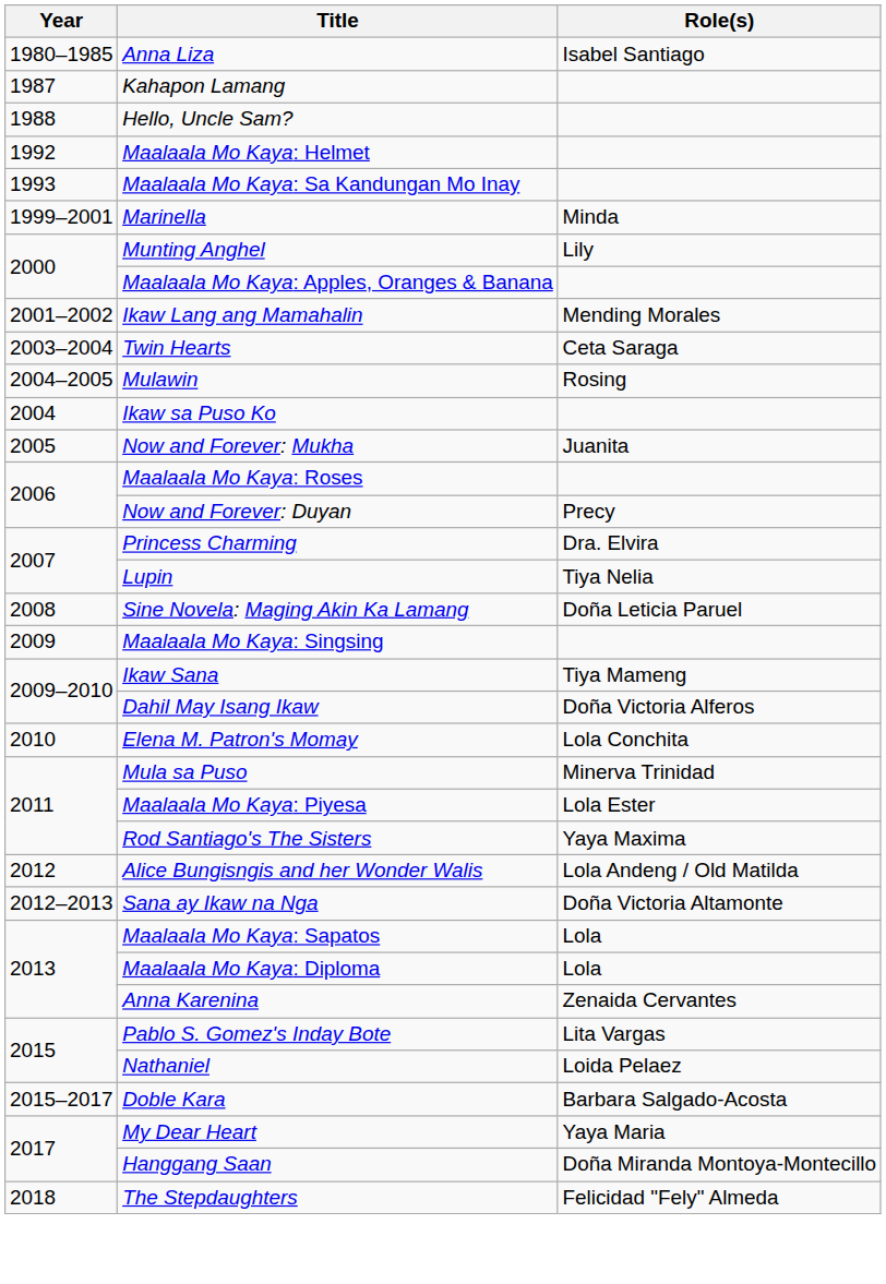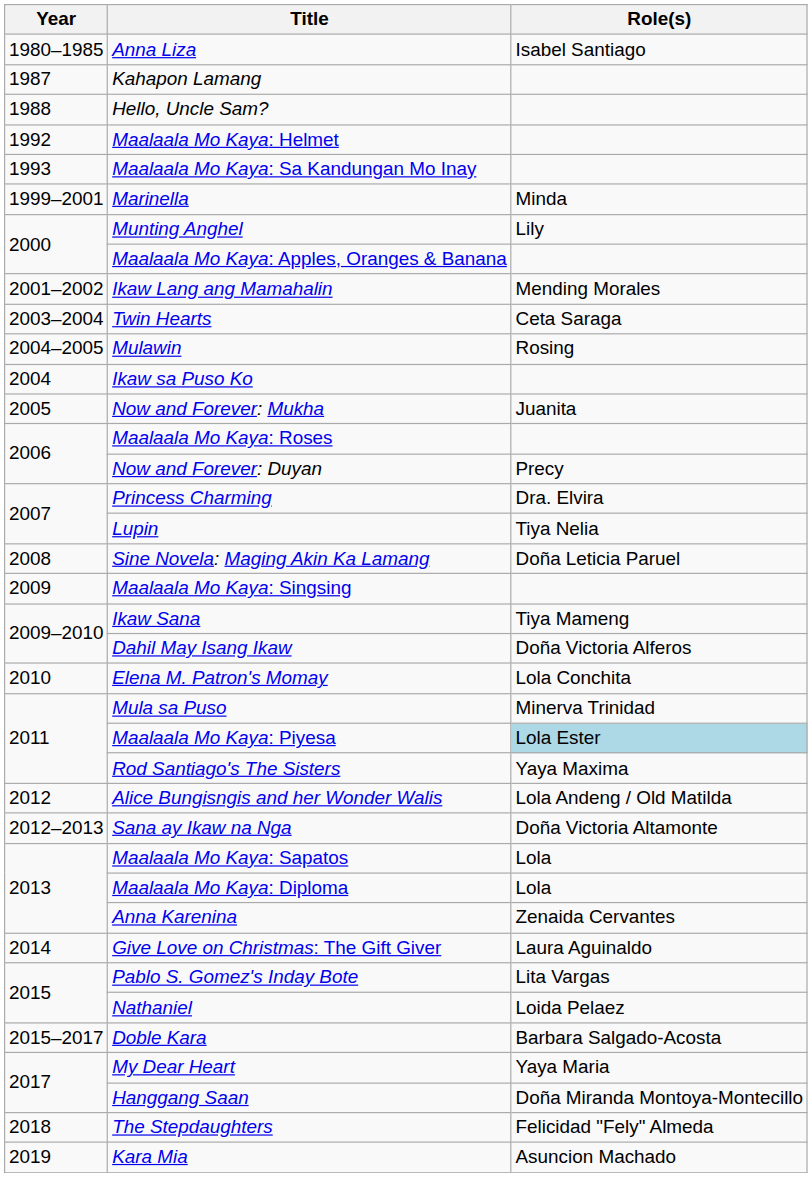 <table class="wikitable sortable">
 <tr>
 <th>Year</th>
 <th>Title</th>
 <th>Role(s)</th>
 </tr>
 <tr>
 <td>1980–1985</td>
 <td><em><a href='#'>Anna Liza</a></em></td>
 <td>Isabel Santiago</td>
 </tr>
 <tr>
 <td>1987</td>
 <td><em>Kahapon Lamang</em></td>
 <td></td>
 </tr>
 <tr>
 <td>1988</td>
 <td><em>Hello, Uncle Sam?</em></td>
 <td></td>
 </tr>
 <tr>
 <td>1992</td>
 <td><a href='#'><em>Maalaala Mo Kaya</em>: Helmet</a></td>
 <td></td>
 </tr>
 <tr>
 <td>1993</td>
 <td><a href='#'><em>Maalaala Mo Kaya</em>: Sa Kandungan Mo Inay</a></td>
 <td></td>
 </tr>
 <tr>
 <td>1999–2001</td>
 <td><em><a href='#'>Marinella</a></em></td>
 <td>Minda</td>
 </tr>
 <tr>
 <td rowspan="2">2000</td>
 <td><em><a href='#'>Munting Anghel</a></em></td>
 <td>Lily</td>
 </tr>
 <tr>
 <td><a href='#'><em>Maalaala Mo Kaya</em>: Apples, Oranges & Banana</a></td>
 <td></td>
 </tr>
 <tr>
 <td>2001–2002</td>
 <td><em><a href='#'>Ikaw Lang ang Mamahalin</a></em></td>
 <td>Mending Morales</td>
 </tr>
 <tr>
 <td>2003–2004</td>
 <td><em><a href='#'>Twin Hearts</a></em></td>
 <td>Ceta Saraga</td>
 </tr>
 <tr>
 <td>2004–2005</td>
 <td><em><a href='#'>Mulawin</a></em></td>
 <td>Rosing</td>
 </tr>
 <tr>
 <td>2004</td>
 <td><em><a href='#'>Ikaw sa Puso Ko</a></em></td>
 <td></td>
 </tr>
 <tr>
 <td>2005</td>
 <td><em><a href='#'>Now and Forever</a>: <a href='#'>Mukha</a></em></td>
 <td>Juanita</td>
 </tr>
 <tr>
 <td rowspan="2">2006</td>
 <td><a href='#'><em>Maalaala Mo Kaya</em>: Roses</a></td>
 <td></td>
 </tr>
 <tr>
 <td><em><a href='#'>Now and Forever</a>: Duyan</em></td>
 <td>Precy</td>
 </tr>
 <tr>
 <td rowspan="2">2007</td>
 <td><em><a href='#'>Princess Charming</a></em></td>
 <td>Dra. Elvira</td>
 </tr>
 <tr>
 <td><em><a href='#'>Lupin</a></em></td>
 <td>Tiya Nelia</td>
 </tr>
 <tr>
 <td>2008</td>
 <td><em><a href='#'>Sine Novela</a>: <a href='#'>Maging Akin Ka Lamang</a></em></td>
 <td>Doña Leticia Paruel</td>
 </tr>
 <tr>
 <td>2009</td>
 <td><a href='#'><em>Maalaala Mo Kaya</em>: Singsing</a></td>
 <td></td>
 </tr>
 <tr>
 <td rowspan="2">2009–2010</td>
 <td><em><a href='#'>Ikaw Sana</a></em></td>
 <td>Tiya Mameng</td>
 </tr>
 <tr>
 <td><em><a href='#'>Dahil May Isang Ikaw</a></em></td>
 <td>Doña Victoria Alferos</td>
 </tr>
 <tr>
 <td>2010</td>
 <td><em><a href='#'>Elena M. Patron's Momay</a></em></td>
 <td>Lola Conchita</td>
 </tr>
 <tr>
 <td rowspan="3">2011</td>
 <td><em><a href='#'>Mula sa Puso</a></em></td>
 <td>Minerva Trinidad</td>
 </tr>
 <tr>
 <td><a href='#'><em>Maalaala Mo Kaya</em>: Piyesa</a></td>
-<td>Lola Ester</td>
+<td style="background: lightblue;">Lola Ester</td>
 </tr>
 <tr>
 <td><em><a href='#'>Rod Santiago's The Sisters</a></em></td>
 <td>Yaya Maxima</td>
 </tr>
 <tr>
 <td>2012</td>
 <td><em><a href='#'>Alice Bungisngis and her Wonder Walis</a></em></td>
 <td>Lola Andeng / Old Matilda</td>
 </tr>
 <tr>
 <td>2012–2013</td>
 <td><em><a href='#'>Sana ay Ikaw na Nga</a></em></td>
 <td>Doña Victoria Altamonte</td>
 </tr>
 <tr>
 <td rowspan="3">2013</td>
 <td><a href='#'><em>Maalaala Mo Kaya</em>: Sapatos</a></td>
 <td>Lola</td>
 </tr>
 <tr>
 <td><a href='#'><em>Maalaala Mo Kaya</em>: Diploma</a></td>
 <td>Lola</td>
 </tr>
 <tr>
 <td><em><a href='#'>Anna Karenina</a></em></td>
 <td>Zenaida Cervantes</td>
 </tr>
 <tr>
+<td>2014</td>
+<td><a href='#'><em>Give Love on Christmas</em>: The Gift Giver</a></td>
+<td>Laura Aguinaldo</td>
+</tr>
+<tr>
 <td rowspan="2">2015</td>
 <td><em><a href='#'>Pablo S. Gomez's Inday Bote</a></em></td>
 <td>Lita Vargas</td>
 </tr>
 <tr>
 <td><em><a href='#'>Nathaniel</a></em></td>
 <td>Loida Pelaez</td>
 </tr>
 <tr>
 <td>2015–2017</td>
 <td><em><a href='#'>Doble Kara</a></em></td>
 <td>Barbara Salgado-Acosta</td>
 </tr>
 <tr>
 <td rowspan="2">2017</td>
 <td><em><a href='#'>My Dear Heart</a></em></td>
 <td>Yaya Maria</td>
 </tr>
 <tr>
 <td><em><a href='#'>Hanggang Saan</a></em></td>
 <td>Doña Miranda Montoya-Montecillo</td>
 </tr>
 <tr>
 <td>2018</td>
 <td><em><a href='#'>The Stepdaughters</a></em></td>
 <td>Felicidad "Fely" Almeda</td>
 </tr>
+<tr>
+<td>2019</td>
+<td><em><a href='#'>Kara Mia</a></em></td>
+<td>Asuncion Machado</td>
+</tr>
 </table>
